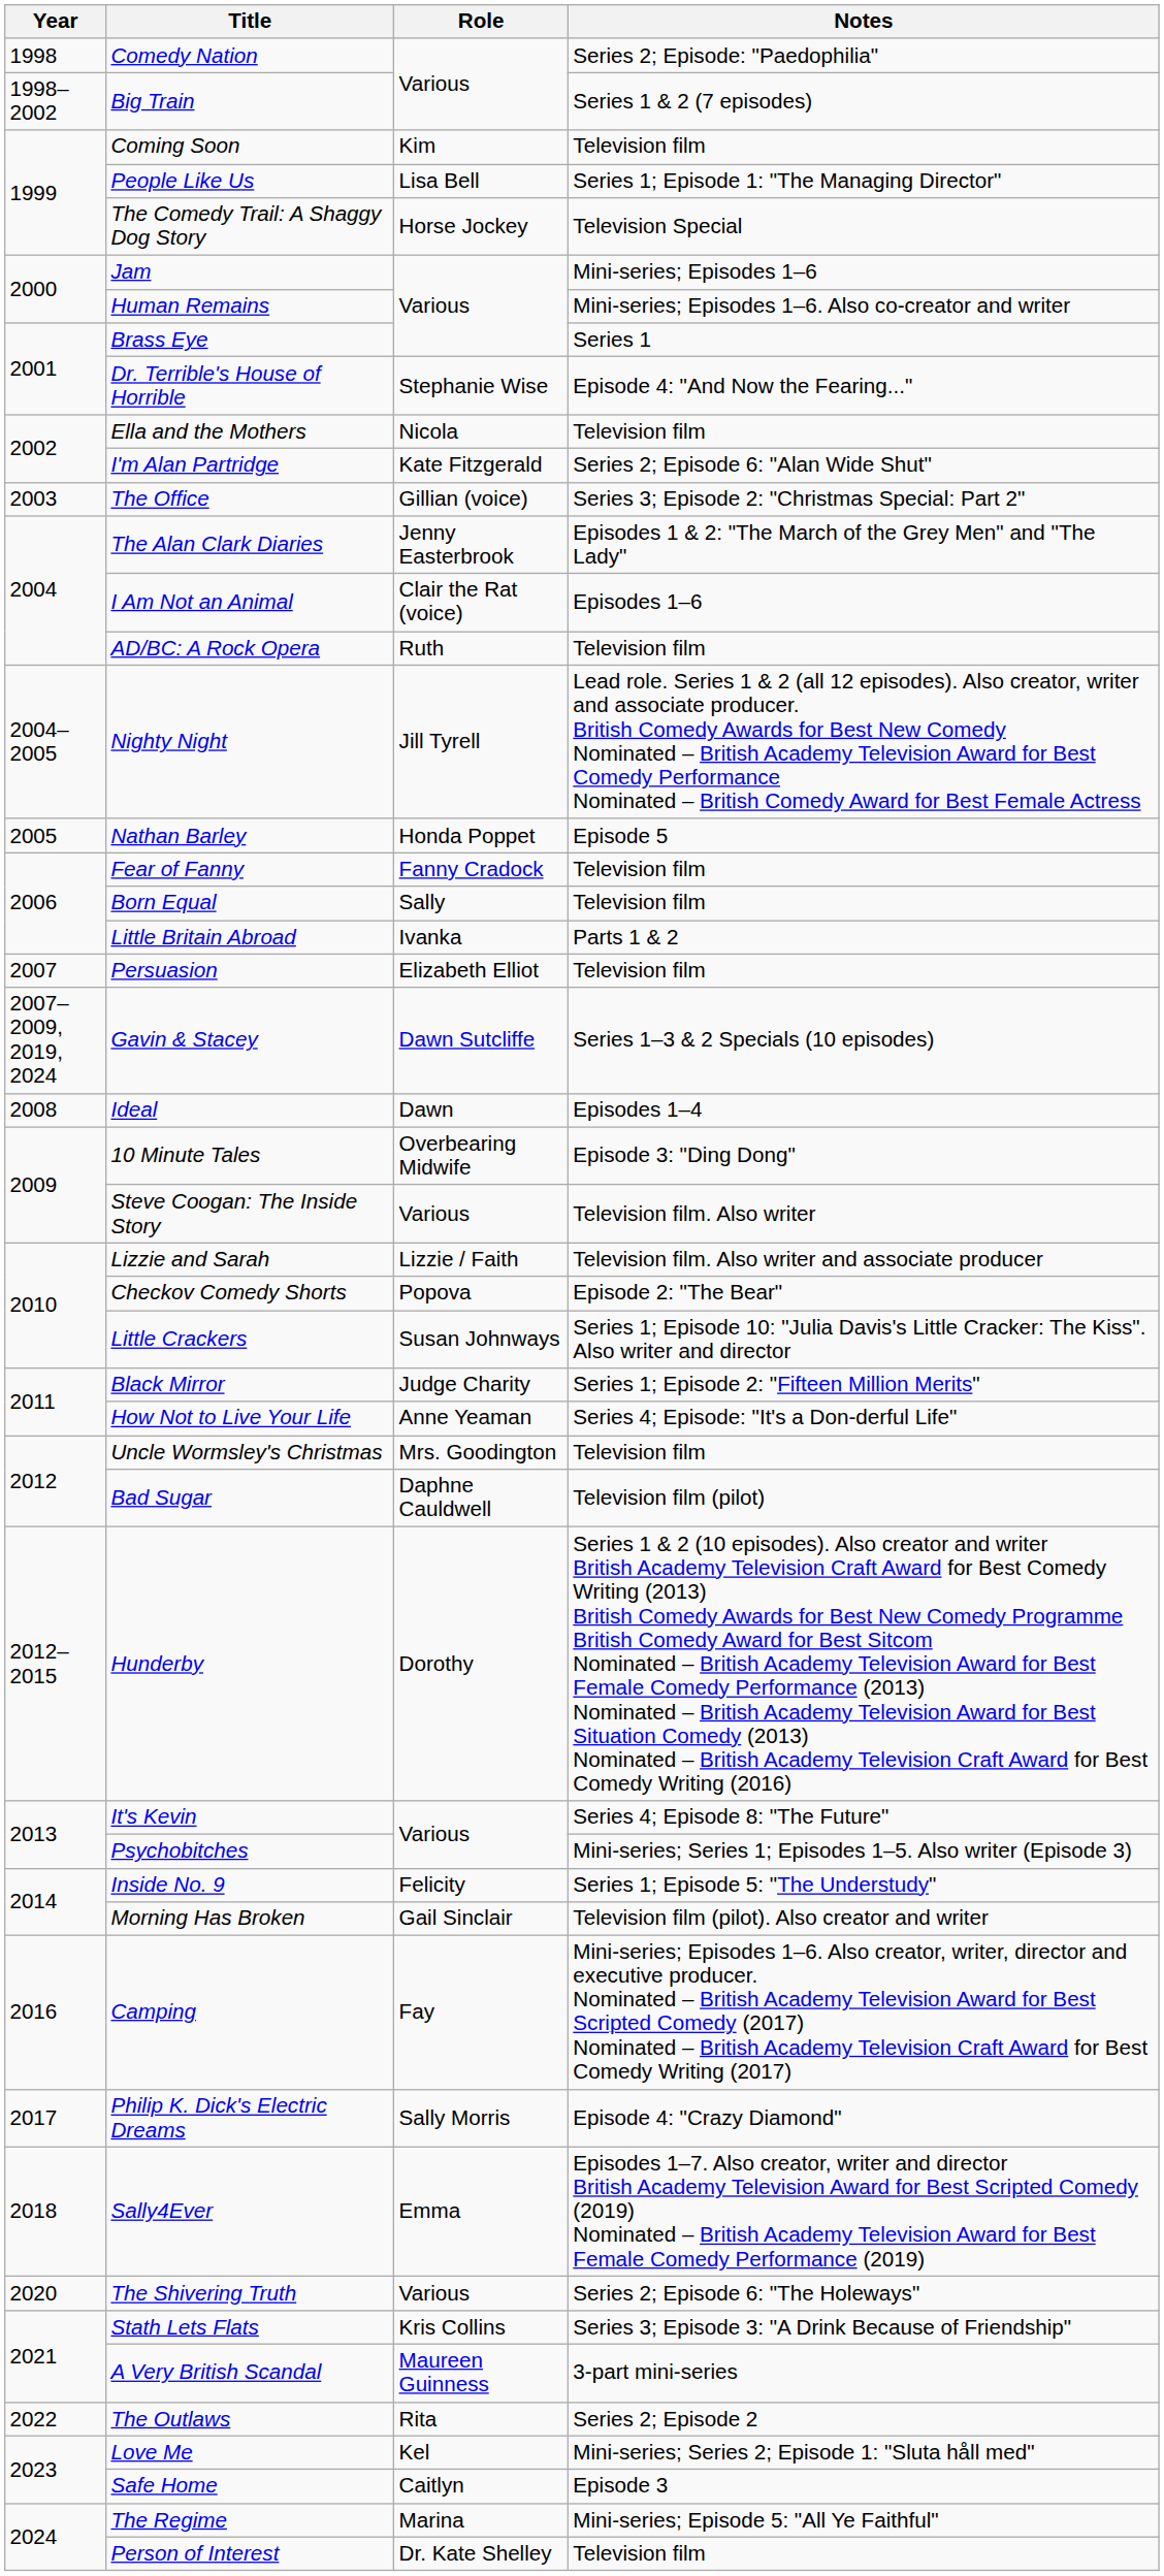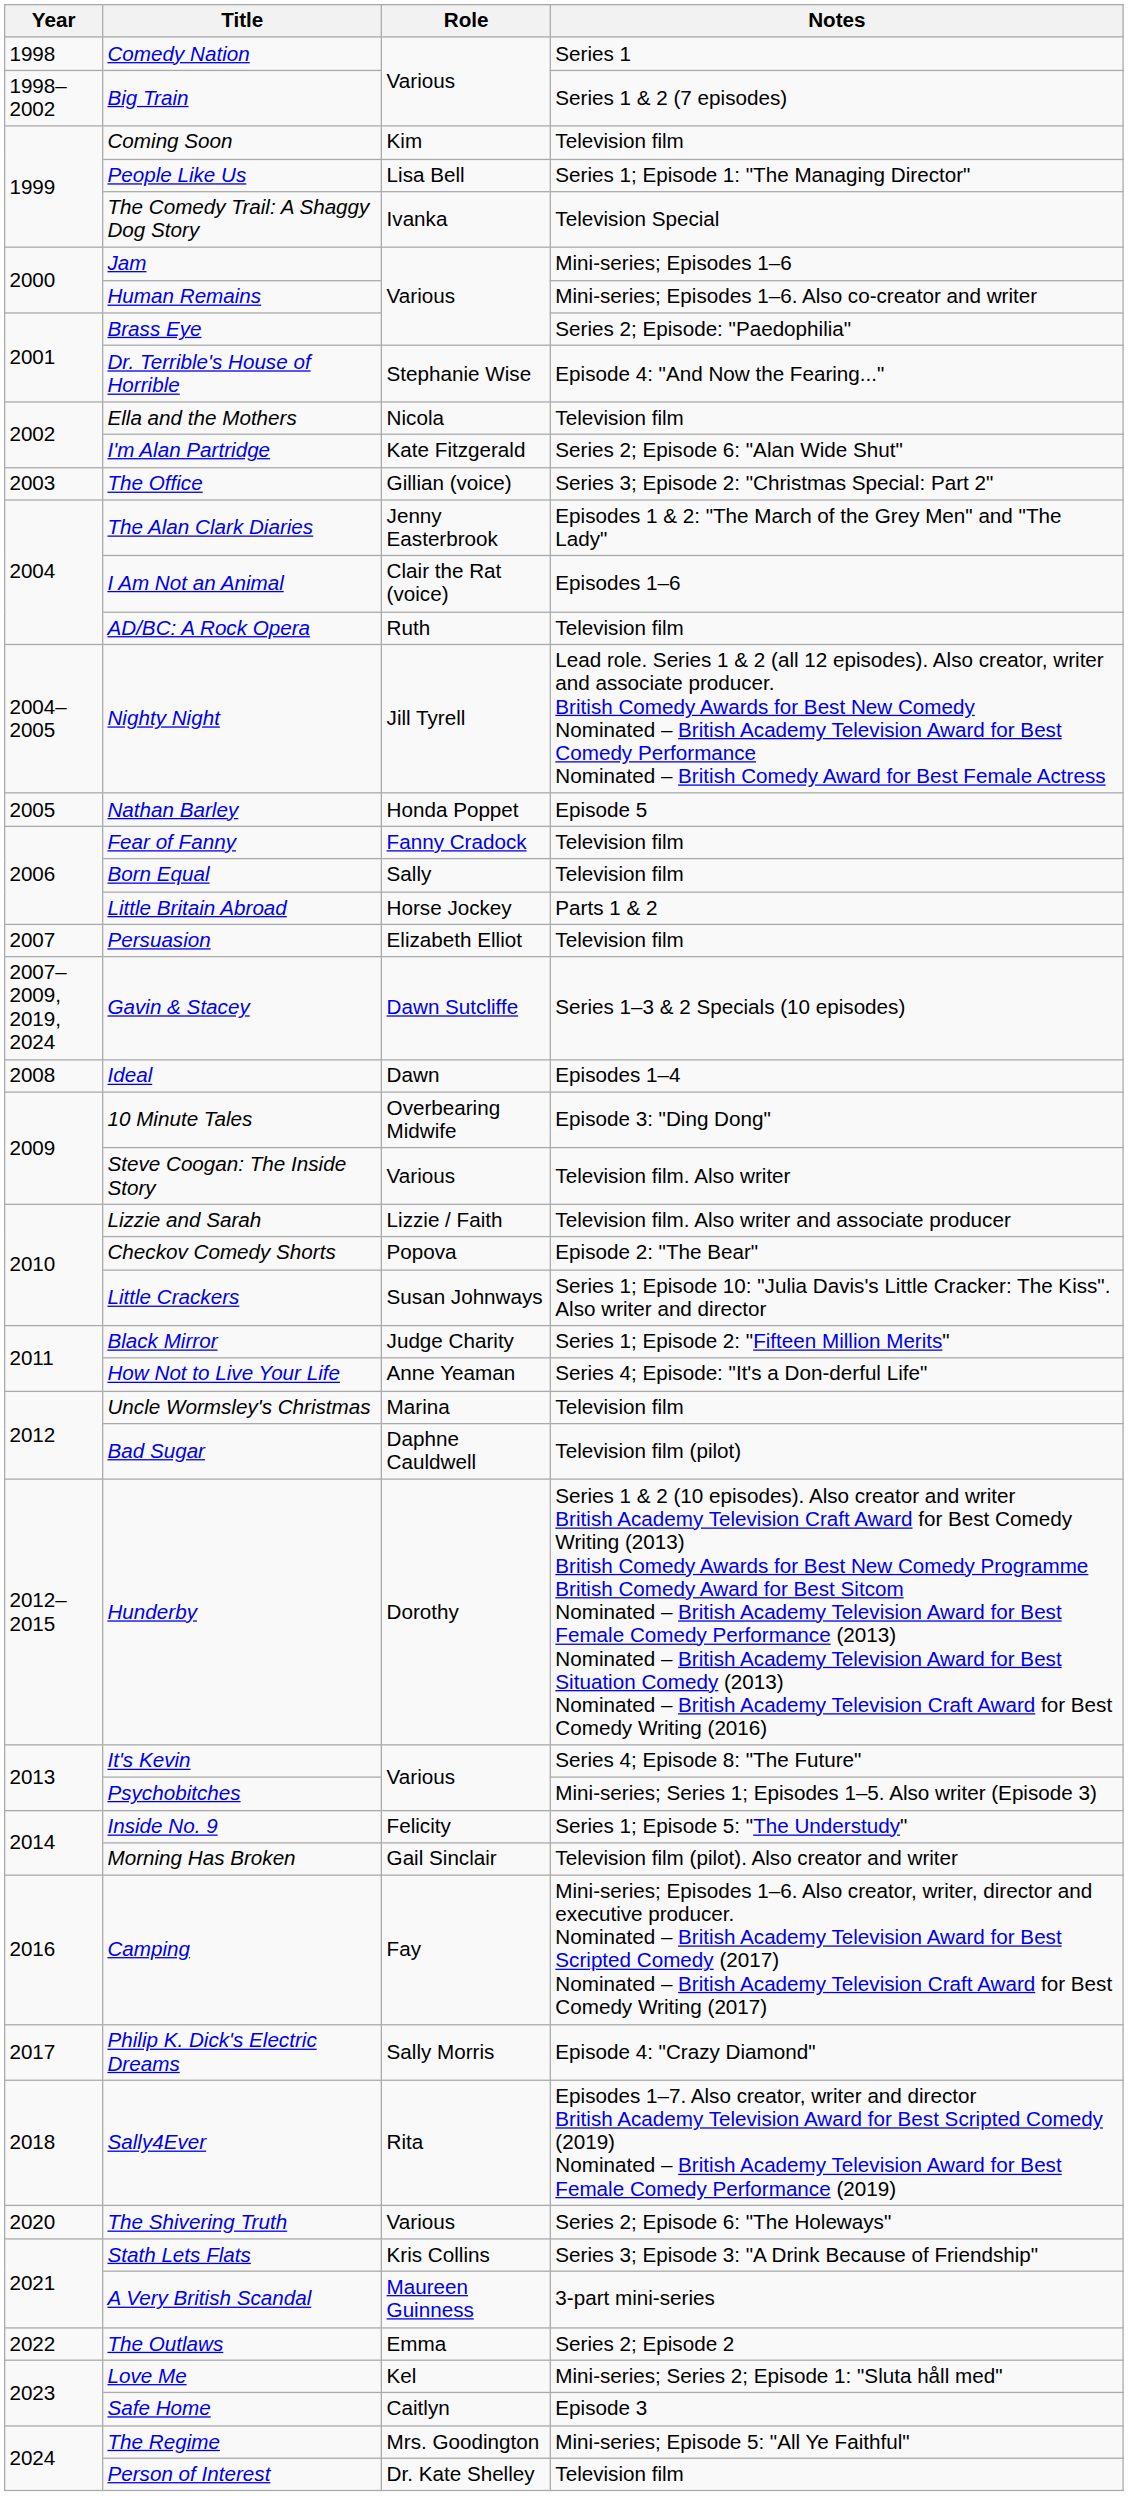 <table class="wikitable sortable">
 <tr>
 <th>Year</th>
 <th>Title</th>
 <th>Role</th>
 <th class="unsortable">Notes</th>
 </tr>
 <tr>
 <td>1998</td>
 <td><em><a href='#'>Comedy Nation</a></em></td>
 <td rowspan=2>Various</td>
-<td>Series 2; Episode: "Paedophilia"</td>
+<td>Series 1</td>
 </tr>
 <tr>
 <td>1998–2002</td>
 <td><em><a href='#'>Big Train</a></em></td>
 <td>Series 1 & 2 (7 episodes)</td>
 </tr>
 <tr>
 <td rowspan=3>1999</td>
 <td><em>Coming Soon</em></td>
 <td>Kim</td>
 <td>Television film</td>
 </tr>
 <tr>
 <td><em><a href='#'>People Like Us</a></em></td>
 <td>Lisa Bell</td>
 <td>Series 1; Episode 1: "The Managing Director"</td>
 </tr>
 <tr>
 <td><em>The Comedy Trail: A Shaggy Dog Story</em></td>
-<td>Horse Jockey</td>
+<td>Ivanka</td>
 <td>Television Special</td>
 </tr>
 <tr>
 <td rowspan=2>2000</td>
 <td><a href='#'><em>Jam</em></a></td>
 <td rowspan=3>Various</td>
 <td>Mini-series; Episodes 1–6</td>
 </tr>
 <tr>
 <td><em><a href='#'>Human Remains</a></em></td>
 <td>Mini-series; Episodes 1–6. Also co-creator and writer</td>
 </tr>
 <tr>
 <td rowspan=2>2001</td>
 <td><em><a href='#'>Brass Eye</a></em></td>
-<td>Series 1</td>
+<td>Series 2; Episode: "Paedophilia"</td>
 </tr>
 <tr>
 <td><em><a href='#'>Dr. Terrible's House of Horrible</a></em></td>
 <td>Stephanie Wise</td>
 <td>Episode 4: "And Now the Fearing..."</td>
 </tr>
 <tr>
 <td rowspan=2>2002</td>
 <td><em>Ella and the Mothers</em></td>
 <td>Nicola</td>
 <td>Television film</td>
 </tr>
 <tr>
 <td><em><a href='#'>I'm Alan Partridge</a></em></td>
 <td>Kate Fitzgerald</td>
 <td>Series 2; Episode 6: "Alan Wide Shut"</td>
 </tr>
 <tr>
 <td>2003</td>
 <td><em><a href='#'>The Office</a></em></td>
 <td>Gillian (voice)</td>
 <td>Series 3; Episode 2: "Christmas Special: Part 2"</td>
 </tr>
 <tr>
 <td rowspan=3>2004</td>
 <td><em><a href='#'>The Alan Clark Diaries</a></em></td>
 <td>Jenny Easterbrook</td>
 <td>Episodes 1 & 2: "The March of the Grey Men" and "The Lady"</td>
 </tr>
 <tr>
 <td><em><a href='#'>I Am Not an Animal</a></em></td>
 <td>Clair the Rat (voice)</td>
 <td>Episodes 1–6</td>
 </tr>
 <tr>
 <td><em><a href='#'>AD/BC: A Rock Opera</a></em></td>
 <td>Ruth</td>
 <td>Television film</td>
 </tr>
 <tr>
 <td>2004–2005</td>
 <td><em><a href='#'>Nighty Night</a></em></td>
 <td>Jill Tyrell</td>
 <td>Lead role. Series 1 & 2 (all 12 episodes). Also creator, writer and associate producer. <br> <a href='#'>British Comedy Awards for Best New Comedy</a> <br> Nominated – <a href='#'>British Academy Television Award for Best Comedy Performance</a> <br> Nominated – <a href='#'>British Comedy Award for Best Female Actress</a></td>
 </tr>
 <tr>
 <td>2005</td>
 <td><em><a href='#'>Nathan Barley</a></em></td>
 <td>Honda Poppet</td>
 <td>Episode 5</td>
 </tr>
 <tr>
 <td rowspan=3>2006</td>
 <td><em><a href='#'>Fear of Fanny</a></em></td>
 <td><a href='#'>Fanny Cradock</a></td>
 <td>Television film</td>
 </tr>
 <tr>
 <td><em><a href='#'>Born Equal</a></em></td>
 <td>Sally</td>
 <td>Television film</td>
 </tr>
 <tr>
 <td><em><a href='#'>Little Britain Abroad</a></em></td>
-<td>Ivanka</td>
+<td>Horse Jockey</td>
 <td>Parts 1 & 2</td>
 </tr>
 <tr>
 <td>2007</td>
 <td><em><a href='#'>Persuasion</a></em></td>
 <td>Elizabeth Elliot</td>
 <td>Television film</td>
 </tr>
 <tr>
 <td>2007–2009,<br> 2019, 2024</td>
 <td><em><a href='#'>Gavin & Stacey</a></em></td>
 <td><a href='#'>Dawn Sutcliffe</a></td>
 <td>Series 1–3 & 2 Specials (10 episodes)</td>
 </tr>
 <tr>
 <td>2008</td>
 <td><em><a href='#'>Ideal</a></em></td>
 <td>Dawn</td>
 <td>Episodes 1–4</td>
 </tr>
 <tr>
 <td rowspan=2>2009</td>
 <td><em>10 Minute Tales</em></td>
 <td>Overbearing Midwife</td>
 <td>Episode 3: "Ding Dong"</td>
 </tr>
 <tr>
 <td><em>Steve Coogan: The Inside Story</em></td>
 <td>Various</td>
 <td>Television film. Also writer</td>
 </tr>
 <tr>
 <td rowspan=3>2010</td>
 <td><em>Lizzie and Sarah</em></td>
 <td>Lizzie / Faith</td>
 <td>Television film. Also writer and associate producer</td>
 </tr>
 <tr>
 <td><em>Checkov Comedy Shorts</em></td>
 <td>Popova</td>
 <td>Episode 2: "The Bear"</td>
 </tr>
 <tr>
 <td><em><a href='#'>Little Crackers</a></em></td>
 <td>Susan Johnways</td>
 <td>Series 1; Episode 10: "Julia Davis's Little Cracker: The Kiss". Also writer and director</td>
 </tr>
 <tr>
 <td rowspan=2>2011</td>
 <td><em><a href='#'>Black Mirror</a></em></td>
 <td>Judge Charity</td>
 <td>Series 1; Episode 2: "<a href='#'>Fifteen Million Merits</a>"</td>
 </tr>
 <tr>
 <td><em><a href='#'>How Not to Live Your Life</a></em></td>
 <td>Anne Yeaman</td>
 <td>Series 4; Episode: "It's a Don-derful Life"</td>
 </tr>
 <tr>
 <td rowspan=2>2012</td>
 <td><em>Uncle Wormsley's Christmas</em></td>
-<td>Mrs. Goodington</td>
+<td>Marina</td>
 <td>Television film</td>
 </tr>
 <tr>
 <td><em><a href='#'>Bad Sugar</a></em></td>
 <td>Daphne Cauldwell</td>
 <td>Television film (pilot)</td>
 </tr>
 <tr>
 <td>2012–2015</td>
 <td><em><a href='#'>Hunderby</a></em></td>
 <td>Dorothy</td>
 <td>Series 1 & 2 (10 episodes). Also creator and writer <br> <a href='#'>British Academy Television Craft Award</a> for Best Comedy Writing (2013) <br> <a href='#'>British Comedy Awards for Best New Comedy Programme</a> <br> <a href='#'>British Comedy Award for Best Sitcom</a> <br> Nominated – <a href='#'>British Academy Television Award for Best Female Comedy Performance</a> (2013) <br> Nominated – <a href='#'>British Academy Television Award for Best Situation Comedy</a> (2013) <br> Nominated – <a href='#'>British Academy Television Craft Award</a> for Best Comedy Writing (2016)</td>
 </tr>
 <tr>
 <td rowspan=2>2013</td>
 <td><em><a href='#'>It's Kevin</a></em></td>
 <td rowspan=2>Various</td>
 <td>Series 4; Episode 8: "The Future"</td>
 </tr>
 <tr>
 <td><em><a href='#'>Psychobitches</a></em></td>
 <td>Mini-series; Series 1; Episodes 1–5. Also writer (Episode 3)</td>
 </tr>
 <tr>
 <td rowspan=2>2014</td>
 <td><em><a href='#'>Inside No. 9</a></em></td>
 <td>Felicity</td>
 <td>Series 1; Episode 5: "<a href='#'>The Understudy</a>"</td>
 </tr>
 <tr>
 <td><em>Morning Has Broken</em></td>
 <td>Gail Sinclair</td>
 <td>Television film (pilot). Also creator and writer</td>
 </tr>
 <tr>
 <td>2016</td>
 <td><em><a href='#'>Camping</a></em></td>
 <td>Fay</td>
 <td>Mini-series; Episodes 1–6. Also creator, writer, director and executive producer. <br> Nominated – <a href='#'>British Academy Television Award for Best Scripted Comedy</a> (2017) <br> Nominated – <a href='#'>British Academy Television Craft Award</a> for Best Comedy Writing (2017)</td>
 </tr>
 <tr>
 <td>2017</td>
 <td><em><a href='#'>Philip K. Dick's Electric Dreams</a></em></td>
 <td>Sally Morris</td>
 <td>Episode 4: "Crazy Diamond"</td>
 </tr>
 <tr>
 <td>2018</td>
 <td><em><a href='#'>Sally4Ever</a></em></td>
-<td>Emma</td>
+<td>Rita</td>
 <td>Episodes 1–7. Also creator, writer and director <br> <a href='#'>British Academy Television Award for Best Scripted Comedy</a> (2019) <br> Nominated – <a href='#'>British Academy Television Award for Best Female Comedy Performance</a> (2019)</td>
 </tr>
 <tr>
 <td>2020</td>
 <td><em><a href='#'>The Shivering Truth</a></em></td>
 <td>Various</td>
 <td>Series 2; Episode 6: "The Holeways"</td>
 </tr>
 <tr>
 <td rowspan=2>2021</td>
 <td><em><a href='#'>Stath Lets Flats</a></em></td>
 <td>Kris Collins</td>
 <td>Series 3; Episode 3: "A Drink Because of Friendship"</td>
 </tr>
 <tr>
 <td><em><a href='#'>A Very British Scandal</a></em></td>
 <td><a href='#'>Maureen Guinness</a></td>
 <td>3-part mini-series</td>
 </tr>
 <tr>
 <td>2022</td>
 <td><em><a href='#'>The Outlaws</a></em></td>
-<td>Rita</td>
+<td>Emma</td>
 <td>Series 2; Episode 2</td>
 </tr>
 <tr>
 <td rowspan=2>2023</td>
 <td><em><a href='#'>Love Me</a></em></td>
 <td>Kel</td>
 <td>Mini-series; Series 2; Episode 1: "Sluta håll med"</td>
 </tr>
 <tr>
 <td><em><a href='#'>Safe Home</a></em></td>
 <td>Caitlyn</td>
 <td>Episode 3</td>
 </tr>
 <tr>
 <td rowspan=3>2024</td>
 <td><em><a href='#'>The Regime</a></em></td>
-<td>Marina</td>
+<td>Mrs. Goodington</td>
 <td>Mini-series; Episode 5: "All Ye Faithful"</td>
 </tr>
 <tr>
 <td><em><a href='#'>Person of Interest</a></em></td>
 <td>Dr. Kate Shelley</td>
 <td>Television film</td>
 </tr>
 </table>
